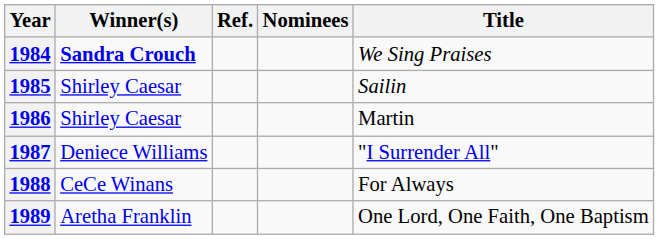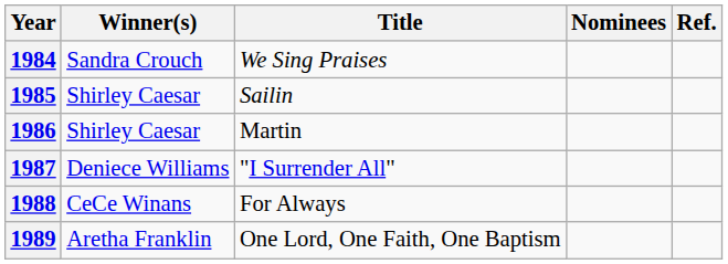 <table class="wikitable sortable">
 <tr>
 <th scope="col">Year</th>
 <th scope="col">Winner(s)</th>
+<th scope="col">Title</th>
+<th scope="col" class="unsortable">Nominees</th>
 <th scope="col" class="unsortable">Ref.</th>
-<th scope="col" class="unsortable">Nominees</th>
-<th scope="col">Title</th>
 </tr>
 <tr>
 <th scope="row" align="center"><a href='#'>1984</a></th>
-<td><strong><a href='#'>Sandra Crouch</a></strong></td>
+<td><a href='#'>Sandra Crouch</a></td>
+<td><em>We Sing Praises</em></td>
+<td></td>
 <td align="center"></td>
-<td></td>
-<td><em>We Sing Praises</em></td>
 </tr>
 <tr>
 <th scope="row" align="center"><a href='#'>1985</a></th>
 <td><a href='#'>Shirley Caesar</a></td>
+<td><em>Sailin<strong></td>
+<td></td>
 <td align="center"></td>
-<td></td>
-<td><em>Sailin<strong></td>
 </tr>
 <tr>
 <th scope="row" align="center"><a href='#'>1986</a></th>
 <td><a href='#'>Shirley Caesar</a></td>
+<td></em>Martin<em></td>
+<td></td>
 <td align="center"></td>
-<td></td>
-<td></em>Martin<em></td>
 </tr>
 <tr>
 <th scope="row" align="center"><a href='#'>1987</a></th>
 <td><a href='#'>Deniece Williams</a></td>
+<td>"<a href='#'>I Surrender All</a>"</td>
+<td></td>
 <td align="center"></td>
-<td></td>
-<td>"<a href='#'>I Surrender All</a>"</td>
 </tr>
 <tr>
 <th scope="row" align="center"><a href='#'>1988</a></th>
 <td><a href='#'>CeCe Winans</a></td>
+<td></em>For Always<em></td>
+<td></td>
 <td align="center"></td>
-<td></td>
-<td></em>For Always<em></td>
 </tr>
 <tr>
 <th scope="row" align="center"><a href='#'>1989</a></th>
 <td><a href='#'>Aretha Franklin</a></td>
+<td></em>One Lord, One Faith, One Baptism<em></td>
+<td></td>
 <td align="center"></td>
-<td></td>
-<td></em>One Lord, One Faith, One Baptism<em></td>
 </tr>
 </table>
